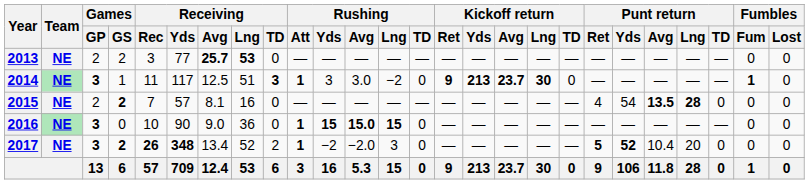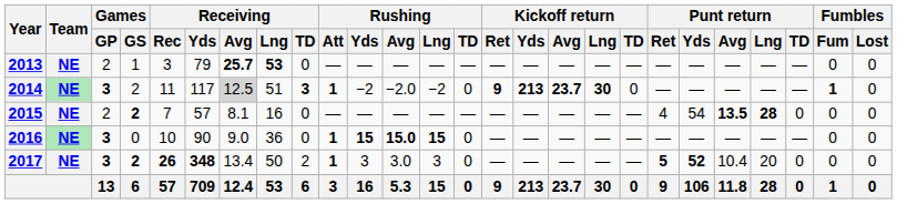 <table class="wikitable" style="text-align:center;">
 <tr>
 <th rowspan="2">Year</th>
 <th rowspan="2">Team</th>
 <th colspan="2">Games</th>
 <th colspan="5">Receiving</th>
 <th colspan="5">Rushing</th>
 <th colspan="5">Kickoff return</th>
 <th colspan="5">Punt return</th>
 <th colspan="2">Fumbles</th>
 </tr>
 <tr>
 <th>GP</th>
 <th>GS</th>
 <th>Rec</th>
 <th>Yds</th>
 <th>Avg</th>
 <th>Lng</th>
 <th>TD</th>
 <th>Att</th>
 <th>Yds</th>
 <th>Avg</th>
 <th>Lng</th>
 <th>TD</th>
 <th>Ret</th>
 <th>Yds</th>
 <th>Avg</th>
 <th>Lng</th>
 <th>TD</th>
 <th>Ret</th>
 <th>Yds</th>
 <th>Avg</th>
 <th>Lng</th>
 <th>TD</th>
 <th>Fum</th>
 <th>Lost</th>
 </tr>
 <tr>
 <th><a href='#'>2013</a></th>
 <th><a href='#'>NE</a></th>
 <td>2</td>
-<td>2</td>
+<td>1</td>
 <td>3</td>
-<td>77</td>
+<td>79</td>
 <td><strong>25.7</strong></td>
 <td><strong>53</strong></td>
 <td>0</td>
 <td>—</td>
 <td>—</td>
 <td>—</td>
 <td>—</td>
 <td>—</td>
 <td>—</td>
 <td>—</td>
 <td>—</td>
 <td>—</td>
 <td>—</td>
 <td>—</td>
 <td>—</td>
 <td>—</td>
 <td>—</td>
 <td>—</td>
 <td>0</td>
 <td>0</td>
 </tr>
 <tr>
 <th><a href='#'>2014</a></th>
 <th style="background:#afe6ba;"><a href='#'>NE</a></th>
 <td><strong>3</strong></td>
-<td>1</td>
+<td>2</td>
 <td>11</td>
 <td>117</td>
-<td>12.5</td>
+<td style="background: lightgrey;">12.5</td>
 <td>51</td>
 <td><strong>3</strong></td>
 <td><strong>1</strong></td>
-<td>3</td>
-<td>3.0</td>
+<td>−2</td>
+<td>−2.0</td>
 <td>−2</td>
 <td>0</td>
 <td><strong>9</strong></td>
 <td><strong>213</strong></td>
 <td><strong>23.7</strong></td>
 <td><strong>30</strong></td>
 <td>0</td>
 <td>—</td>
 <td>—</td>
 <td>—</td>
 <td>—</td>
 <td>—</td>
 <td><strong>1</strong></td>
 <td>0</td>
 </tr>
 <tr>
 <th><a href='#'>2015</a></th>
 <th><a href='#'>NE</a></th>
 <td>2</td>
 <td><strong>2</strong></td>
 <td>7</td>
 <td>57</td>
 <td>8.1</td>
 <td>16</td>
 <td>0</td>
 <td>—</td>
 <td>—</td>
 <td>—</td>
 <td>—</td>
 <td>—</td>
 <td>—</td>
 <td>—</td>
 <td>—</td>
 <td>—</td>
 <td>—</td>
 <td>4</td>
 <td>54</td>
 <td><strong>13.5</strong></td>
 <td><strong>28</strong></td>
 <td>0</td>
 <td>0</td>
 <td>0</td>
 </tr>
 <tr>
 <th><a href='#'>2016</a></th>
 <th style="background:#afe6ba;"><a href='#'>NE</a></th>
 <td><strong>3</strong></td>
 <td>0</td>
 <td>10</td>
 <td>90</td>
 <td>9.0</td>
 <td>36</td>
 <td>0</td>
 <td><strong>1</strong></td>
 <td><strong>15</strong></td>
 <td><strong>15.0</strong></td>
 <td><strong>15</strong></td>
 <td>0</td>
 <td>—</td>
 <td>—</td>
 <td>—</td>
 <td>—</td>
 <td>—</td>
 <td>—</td>
 <td>—</td>
 <td>—</td>
 <td>—</td>
 <td>—</td>
 <td>0</td>
 <td>0</td>
 </tr>
 <tr>
 <th><a href='#'>2017</a></th>
 <th><a href='#'>NE</a></th>
 <td><strong>3</strong></td>
 <td><strong>2</strong></td>
 <td><strong>26</strong></td>
 <td><strong>348</strong></td>
 <td>13.4</td>
-<td>52</td>
+<td>50</td>
 <td>2</td>
 <td><strong>1</strong></td>
-<td>−2</td>
-<td>−2.0</td>
+<td>3</td>
+<td>3.0</td>
 <td>3</td>
 <td>0</td>
 <td>—</td>
 <td>—</td>
 <td>—</td>
 <td>—</td>
 <td>—</td>
 <td><strong>5</strong></td>
 <td><strong>52</strong></td>
 <td>10.4</td>
 <td>20</td>
 <td>0</td>
 <td>0</td>
 <td>0</td>
 </tr>
 <tr>
 <th colspan="2"></th>
 <th>13</th>
 <th>6</th>
 <th>57</th>
 <th>709</th>
 <th>12.4</th>
 <th>53</th>
 <th>6</th>
 <th>3</th>
 <th>16</th>
 <th>5.3</th>
 <th>15</th>
 <th>0</th>
 <th>9</th>
 <th>213</th>
 <th>23.7</th>
 <th>30</th>
 <th>0</th>
 <th>9</th>
 <th>106</th>
 <th>11.8</th>
 <th>28</th>
 <th>0</th>
 <th>1</th>
 <th>0</th>
 </tr>
 </table>
